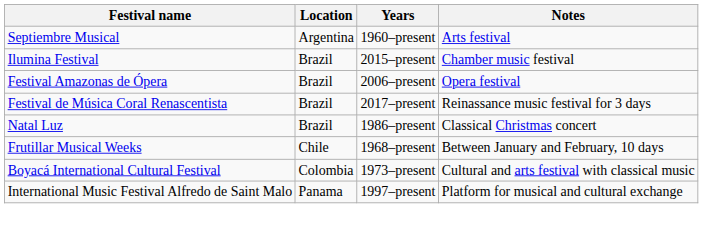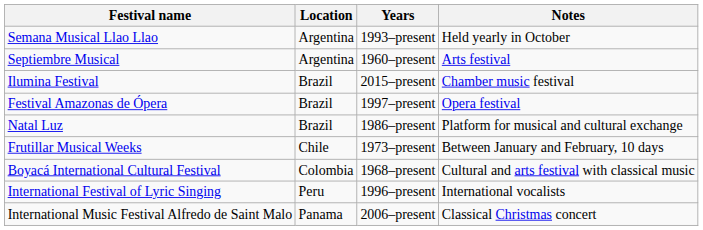 <table class="wikitable sortable">
 <tr>
 <th>Festival name</th>
 <th>Location</th>
 <th>Years</th>
 <th>Notes</th>
+</tr>
+<tr>
+<td><a href='#'>Semana Musical Llao Llao</a></td>
+<td>Argentina</td>
+<td>1993–present</td>
+<td>Held yearly in October</td>
 </tr>
 <tr>
 <td><a href='#'>Septiembre Musical</a></td>
 <td>Argentina</td>
 <td>1960–present</td>
 <td><a href='#'>Arts festival</a></td>
 </tr>
 <tr>
 <td><a href='#'>Ilumina Festival</a></td>
 <td>Brazil</td>
 <td>2015–present</td>
 <td><a href='#'>Chamber music</a> festival</td>
 </tr>
 <tr>
 <td><a href='#'>Festival Amazonas de Ópera</a></td>
 <td>Brazil</td>
-<td>2006–present</td>
+<td>1997–present</td>
 <td><a href='#'>Opera festival</a></td>
-</tr>
-<tr>
-<td><a href='#'>Festival de Música Coral Renascentista</a></td>
-<td>Brazil</td>
-<td>2017–present</td>
-<td>Reinassance music festival for 3 days</td>
 </tr>
 <tr>
 <td><a href='#'>Natal Luz</a></td>
 <td>Brazil</td>
 <td>1986–present</td>
-<td>Classical <a href='#'>Christmas</a> concert</td>
+<td>Platform for musical and cultural exchange</td>
 </tr>
 <tr>
 <td><a href='#'>Frutillar Musical Weeks</a></td>
 <td>Chile</td>
-<td>1968–present</td>
+<td>1973–present</td>
 <td>Between January and February, 10 days</td>
 </tr>
 <tr>
 <td><a href='#'>Boyacá International Cultural Festival</a></td>
 <td>Colombia</td>
-<td>1973–present</td>
+<td>1968–present</td>
 <td>Cultural and <a href='#'>arts festival</a> with classical music</td>
+</tr>
+<tr>
+<td><a href='#'>International Festival of Lyric Singing</a></td>
+<td>Peru</td>
+<td>1996–present</td>
+<td>International vocalists</td>
 </tr>
 <tr>
 <td>International Music Festival Alfredo de Saint Malo</td>
 <td>Panama</td>
-<td>1997–present</td>
-<td>Platform for musical and cultural exchange</td>
+<td>2006–present</td>
+<td>Classical <a href='#'>Christmas</a> concert</td>
 </tr>
 </table>
